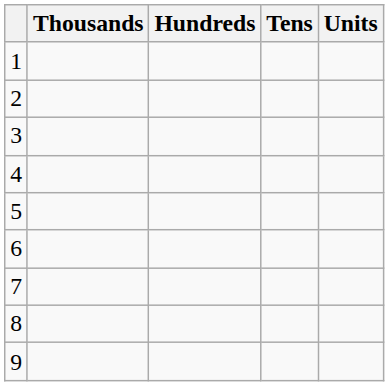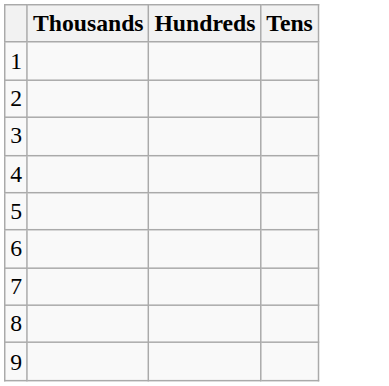 <table class="wikitable">
 <tr>
 <th></th>
 <th>Thousands</th>
 <th>Hundreds</th>
 <th>Tens</th>
-<th>Units</th>
 </tr>
 <tr>
 <td>1</td>
-<td></td>
 <td></td>
 <td></td>
 <td></td>
 </tr>
 <tr>
 <td>2</td>
 <td></td>
 <td></td>
 <td></td>
-<td></td>
 </tr>
 <tr>
 <td>3</td>
-<td></td>
 <td></td>
 <td></td>
 <td></td>
 </tr>
 <tr>
 <td>4</td>
 <td></td>
 <td></td>
 <td></td>
-<td></td>
 </tr>
 <tr>
 <td>5</td>
-<td></td>
 <td></td>
 <td></td>
 <td></td>
 </tr>
 <tr>
 <td>6</td>
 <td></td>
 <td></td>
 <td></td>
-<td></td>
 </tr>
 <tr>
 <td>7</td>
-<td></td>
 <td></td>
 <td></td>
 <td></td>
 </tr>
 <tr>
 <td>8</td>
 <td></td>
 <td></td>
 <td></td>
-<td></td>
 </tr>
 <tr>
 <td>9</td>
 <td></td>
 <td></td>
 <td></td>
-<td></td>
 </tr>
 </table>
